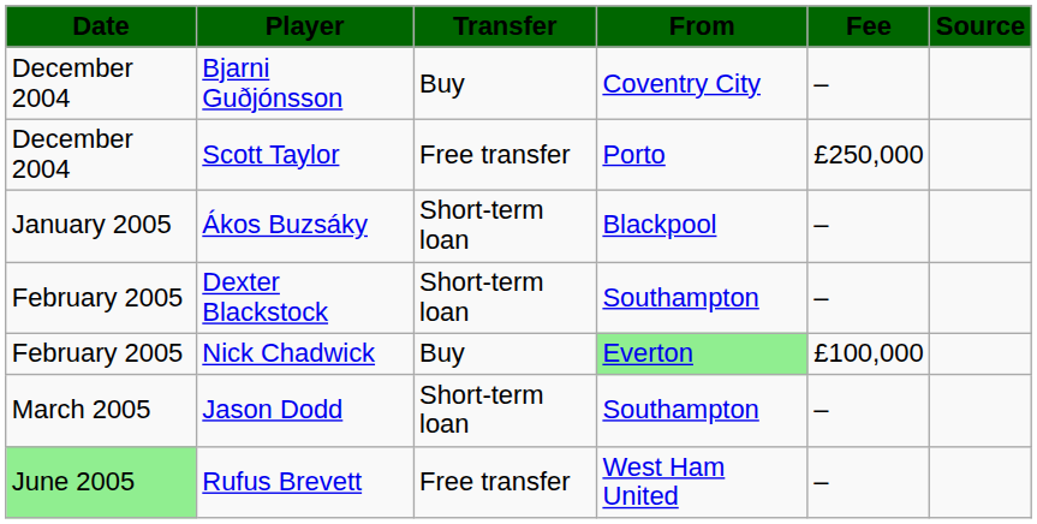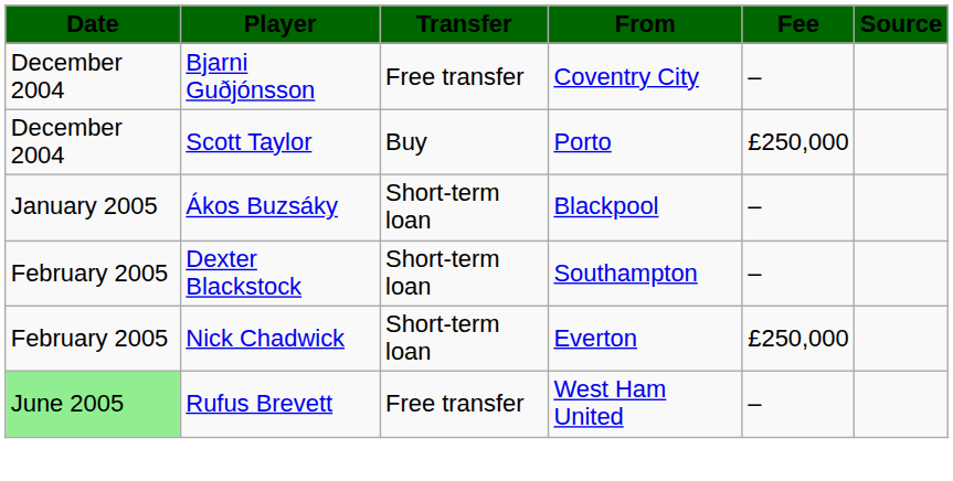 <table class="wikitable" width="100%" border="1">
 <tr>
 <th style="background:#006600"><span><strong>Date</strong></span></th>
 <th style="background:#006600"><span>Player</span></th>
 <th style="background:#006600"><span>Transfer</span></th>
 <th style="background:#006600"><span>From</span></th>
 <th style="background:#006600"><span>Fee</span></th>
 <th style="background:#006600"><span>Source</span></th>
 </tr>
 <tr>
 <td>December 2004</td>
 <td><a href='#'>Bjarni Guðjónsson</a></td>
-<td>Buy</td>
+<td>Free transfer</td>
 <td><a href='#'>Coventry City</a></td>
 <td>–</td>
 <td></td>
 </tr>
 <tr>
 <td>December 2004</td>
 <td><a href='#'>Scott Taylor</a></td>
-<td>Free transfer</td>
+<td>Buy</td>
 <td><a href='#'>Porto</a></td>
 <td>£250,000</td>
 <td></td>
 </tr>
 <tr>
 <td>January 2005</td>
 <td><a href='#'>Ákos Buzsáky</a></td>
 <td>Short-term loan</td>
 <td><a href='#'>Blackpool</a></td>
 <td>–</td>
 <td></td>
 </tr>
 <tr>
 <td>February 2005</td>
 <td><a href='#'>Dexter Blackstock</a></td>
 <td>Short-term loan</td>
 <td><a href='#'>Southampton</a></td>
 <td>–</td>
 <td></td>
 </tr>
 <tr>
 <td>February 2005</td>
 <td><a href='#'>Nick Chadwick</a></td>
-<td>Buy</td>
-<td style="background: lightgreen;"><a href='#'>Everton</a></td>
-<td>£100,000</td>
-<td></td>
-</tr>
-<tr>
-<td>March 2005</td>
-<td><a href='#'>Jason Dodd</a></td>
 <td>Short-term loan</td>
-<td><a href='#'>Southampton</a></td>
-<td>–</td>
+<td><a href='#'>Everton</a></td>
+<td>£250,000</td>
 <td></td>
 </tr>
 <tr>
 <td style="background: lightgreen;">June 2005</td>
 <td><a href='#'>Rufus Brevett</a></td>
 <td>Free transfer</td>
 <td><a href='#'>West Ham United</a></td>
 <td>–</td>
 <td></td>
 </tr>
 </table>
